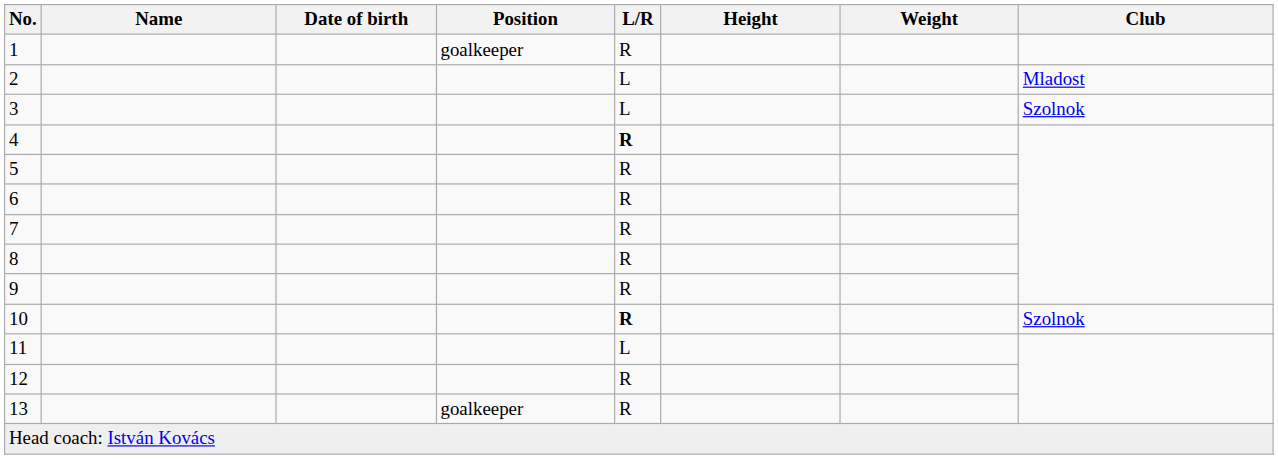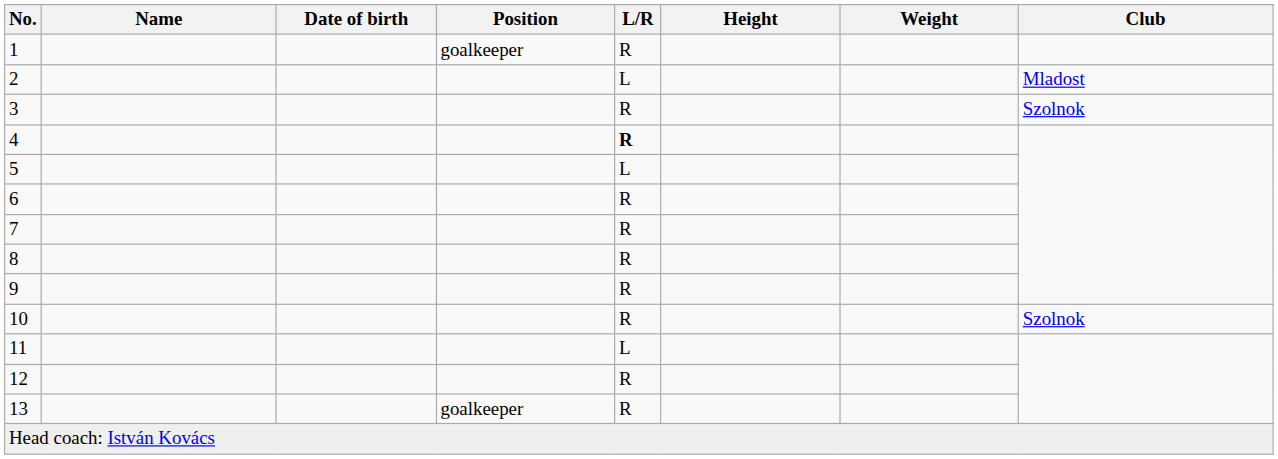 <table class=wikitable sortable style=font-size:100%; text-align:center;>
 <tr>
 <th>No.</th>
 <th style=width:12em>Name</th>
 <th style=width:8em>Date of birth</th>
 <th style=width:9em>Position</th>
 <th style=width:2em>L/R</th>
 <th style=width:9em>Height</th>
 <th style=width:9em>Weight</th>
 <th style=width:13em>Club</th>
 </tr>
 <tr>
 <td>1</td>
 <td align=left></td>
 <td></td>
 <td>goalkeeper</td>
 <td>R</td>
 <td></td>
 <td></td>
 </tr>
 <tr>
 <td>2</td>
 <td align=left></td>
 <td></td>
 <td></td>
 <td>L</td>
 <td></td>
 <td></td>
 <td> <a href='#'>Mladost</a></td>
 </tr>
 <tr>
 <td>3</td>
 <td align=left></td>
 <td></td>
 <td></td>
-<td>L</td>
+<td>R</td>
 <td></td>
 <td></td>
 <td> <a href='#'>Szolnok</a></td>
 </tr>
 <tr>
 <td>4</td>
 <td align=left></td>
 <td></td>
 <td></td>
 <td><strong>R</strong></td>
 <td></td>
 <td></td>
 </tr>
 <tr>
 <td>5</td>
 <td align=left></td>
 <td></td>
 <td></td>
-<td>R</td>
+<td>L</td>
 <td></td>
 <td></td>
 </tr>
 <tr>
 <td>6</td>
 <td align=left></td>
 <td></td>
 <td></td>
 <td>R</td>
 <td></td>
 <td></td>
 </tr>
 <tr>
 <td>7</td>
 <td align=left></td>
 <td></td>
 <td></td>
 <td>R</td>
 <td></td>
 <td></td>
 </tr>
 <tr>
 <td>8</td>
 <td align=left></td>
 <td></td>
 <td></td>
 <td>R</td>
 <td></td>
 <td></td>
 </tr>
 <tr>
 <td>9</td>
 <td align=left></td>
 <td></td>
 <td></td>
 <td>R</td>
 <td></td>
 <td></td>
 </tr>
 <tr>
 <td>10</td>
 <td align=left></td>
 <td></td>
 <td></td>
-<td><strong>R</strong></td>
+<td>R</td>
 <td></td>
 <td></td>
 <td> <a href='#'>Szolnok</a></td>
 </tr>
 <tr>
 <td>11</td>
 <td align=left></td>
 <td></td>
 <td></td>
 <td>L</td>
 <td></td>
 <td></td>
 </tr>
 <tr>
 <td>12</td>
 <td align=left></td>
 <td></td>
 <td></td>
 <td>R</td>
 <td></td>
 <td></td>
 </tr>
 <tr>
 <td>13</td>
 <td align=left></td>
 <td></td>
 <td>goalkeeper</td>
 <td>R</td>
 <td></td>
 <td></td>
 </tr>
 <tr style="background:#efefef;">
 <td colspan="8" style="text-align:left;">Head coach:  <a href='#'>István Kovács</a></td>
 </tr>
 </table>
